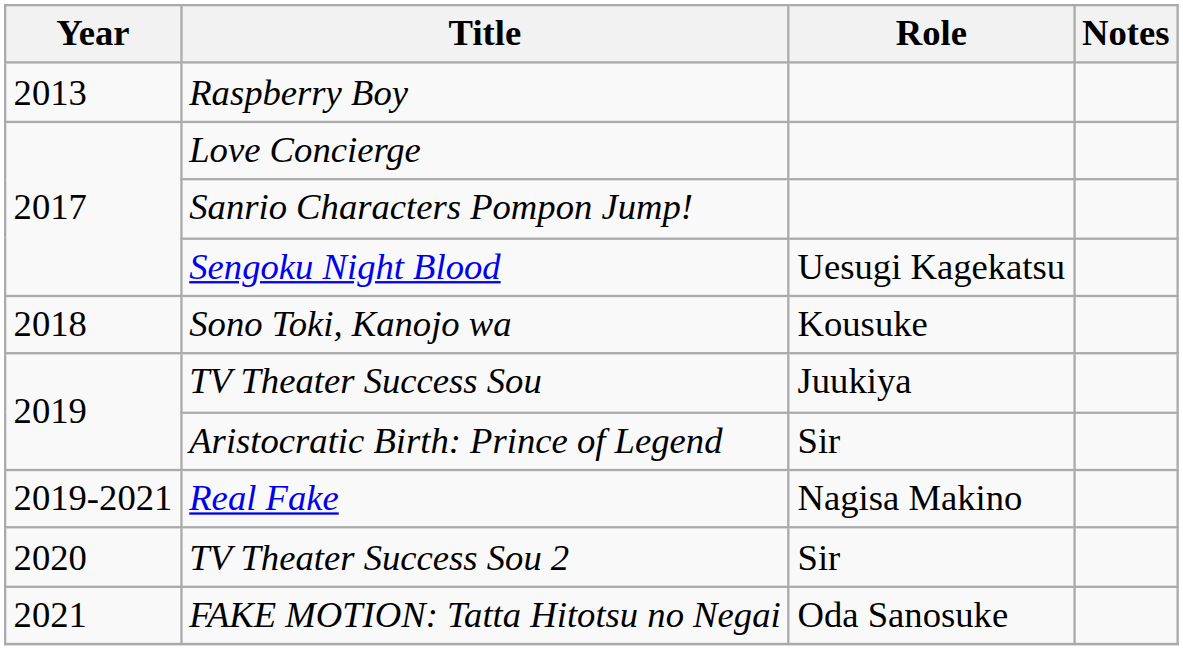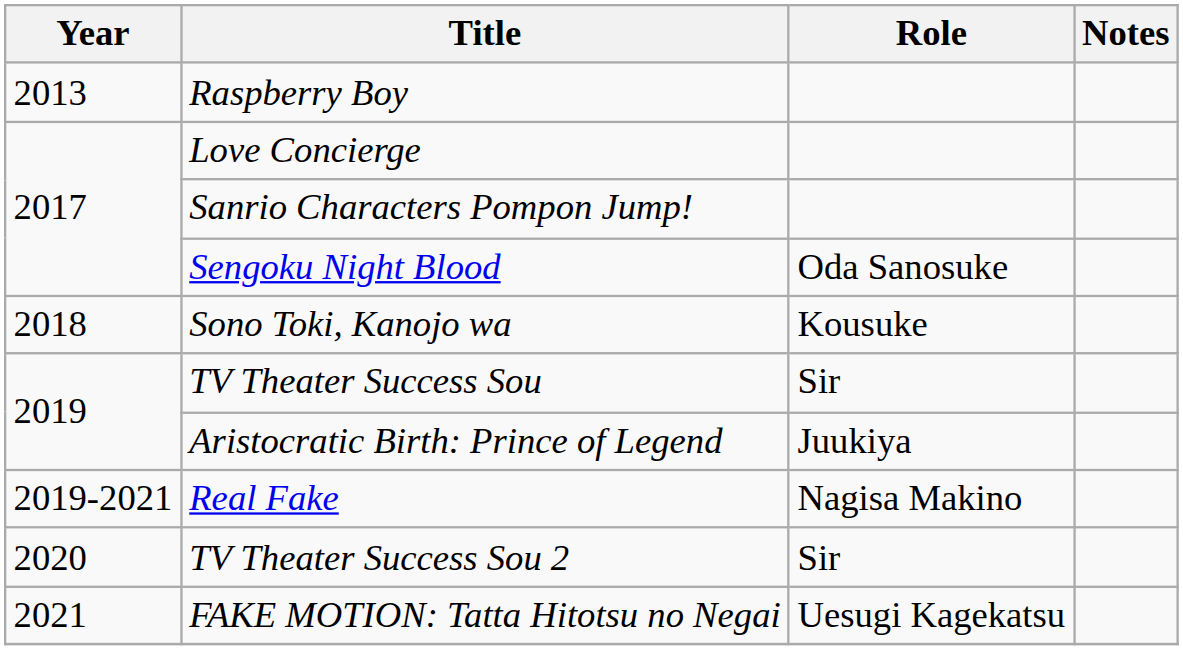 <table class="wikitable sortable">
 <tr>
 <th>Year</th>
 <th>Title</th>
 <th>Role</th>
 <th>Notes</th>
 </tr>
 <tr>
 <td>2013</td>
 <td><em>Raspberry Boy</em></td>
 <td></td>
 <td></td>
 </tr>
 <tr>
 <td rowspan="3">2017</td>
 <td><em>Love Concierge</em></td>
 <td></td>
 <td></td>
 </tr>
 <tr>
 <td><em>Sanrio Characters Pompon Jump!</em></td>
 <td></td>
 <td></td>
 </tr>
 <tr>
 <td><em><a href='#'>Sengoku Night Blood</a></em></td>
-<td>Uesugi Kagekatsu</td>
+<td>Oda Sanosuke</td>
 <td></td>
 </tr>
 <tr>
 <td>2018</td>
 <td><em>Sono Toki, Kanojo wa</em></td>
 <td>Kousuke</td>
 <td></td>
 </tr>
 <tr>
 <td rowspan="2">2019</td>
 <td><em>TV Theater Success Sou</em></td>
-<td>Juukiya</td>
+<td>Sir</td>
 <td></td>
 </tr>
 <tr>
 <td><em>Aristocratic Birth: Prince of Legend</em></td>
-<td>Sir</td>
+<td>Juukiya</td>
 </tr>
 <tr>
 <td>2019-2021</td>
 <td><em><a href='#'>Real Fake</a></em></td>
 <td>Nagisa Makino</td>
 <td></td>
 </tr>
 <tr>
 <td>2020</td>
 <td><em>TV Theater Success Sou 2</em></td>
 <td>Sir</td>
 <td></td>
 </tr>
 <tr>
 <td>2021</td>
 <td><em>FAKE MOTION: Tatta Hitotsu no Negai</em></td>
-<td>Oda Sanosuke</td>
+<td>Uesugi Kagekatsu</td>
 <td></td>
 </tr>
 <tr>
 </tr>
 </table>
